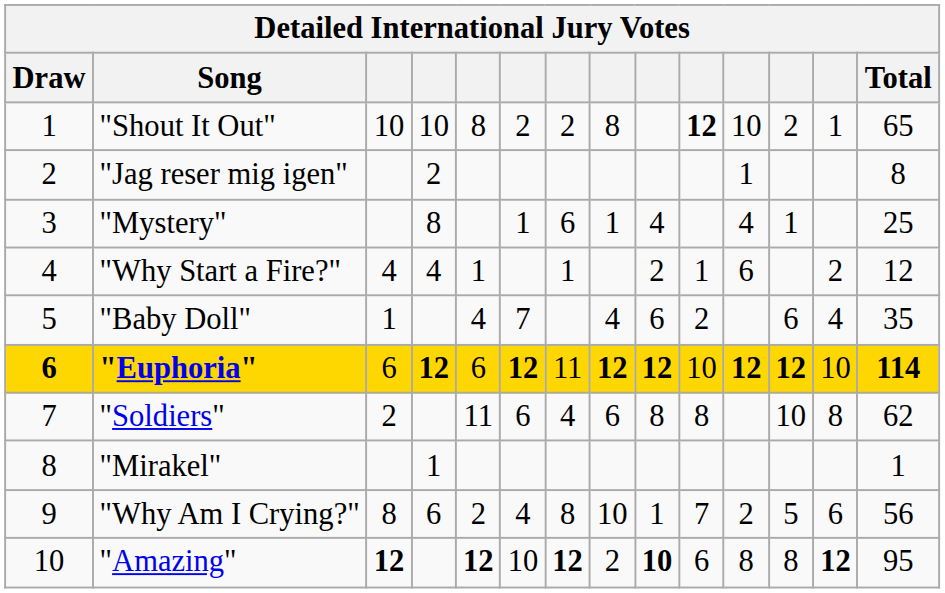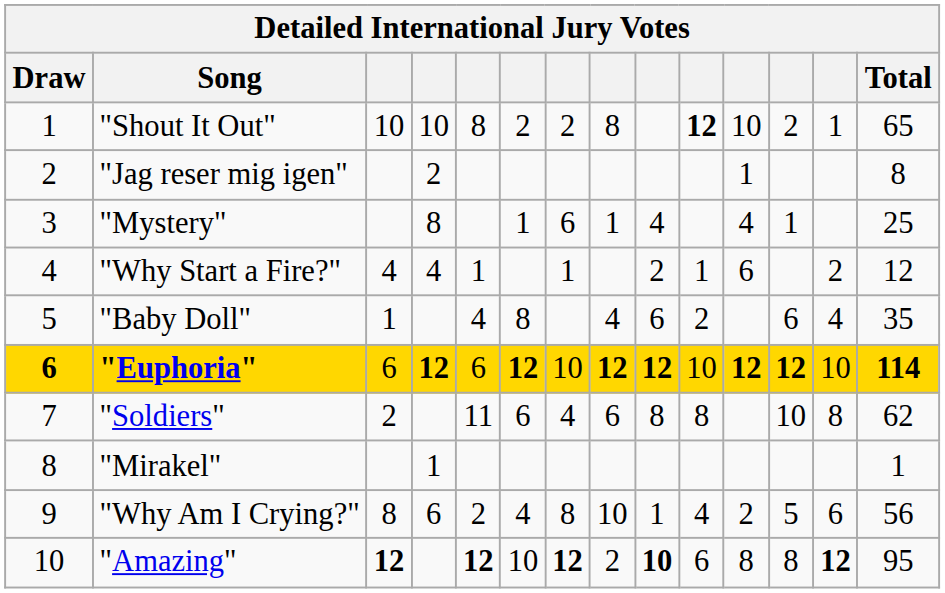 <table class="sortable wikitable" style="margin: 1em auto 1em auto; text-align:center;">
 <tr>
 <th colspan="14">Detailed International Jury Votes</th>
 </tr>
 <tr>
 <th>Draw</th>
 <th>Song</th>
 <th></th>
 <th></th>
 <th></th>
 <th></th>
 <th></th>
 <th></th>
 <th></th>
 <th></th>
 <th></th>
 <th></th>
 <th></th>
 <th>Total</th>
 </tr>
 <tr>
 <td>1</td>
 <td align="left">"Shout It Out"</td>
 <td>10</td>
 <td>10</td>
 <td>8</td>
 <td>2</td>
 <td>2</td>
 <td>8</td>
 <td></td>
 <td><strong>12</strong></td>
 <td>10</td>
 <td>2</td>
 <td>1</td>
 <td>65</td>
 </tr>
 <tr>
 <td>2</td>
 <td align="left">"Jag reser mig igen"</td>
 <td></td>
 <td>2</td>
 <td></td>
 <td></td>
 <td></td>
 <td></td>
 <td></td>
 <td></td>
 <td>1</td>
 <td></td>
 <td></td>
 <td>8</td>
 </tr>
 <tr>
 <td>3</td>
 <td align="left">"Mystery"</td>
 <td></td>
 <td>8</td>
 <td></td>
 <td>1</td>
 <td>6</td>
 <td>1</td>
 <td>4</td>
 <td></td>
 <td>4</td>
 <td>1</td>
 <td></td>
 <td>25</td>
 </tr>
 <tr>
 <td>4</td>
 <td align="left">"Why Start a Fire?"</td>
 <td>4</td>
 <td>4</td>
 <td>1</td>
 <td></td>
 <td>1</td>
 <td></td>
 <td>2</td>
 <td>1</td>
 <td>6</td>
 <td></td>
 <td>2</td>
 <td>12</td>
 </tr>
 <tr>
 <td>5</td>
 <td align="left">"Baby Doll"</td>
 <td>1</td>
 <td></td>
 <td>4</td>
-<td>7</td>
+<td>8</td>
 <td></td>
 <td>4</td>
 <td>6</td>
 <td>2</td>
 <td></td>
 <td>6</td>
 <td>4</td>
 <td>35</td>
 </tr>
 <tr style="background:gold;">
 <td><strong>6</strong></td>
 <td align="left"><strong>"<a href='#'>Euphoria</a>"</strong></td>
 <td>6</td>
 <td><strong>12</strong></td>
 <td>6</td>
 <td><strong>12</strong></td>
-<td>11</td>
+<td>10</td>
 <td><strong>12</strong></td>
 <td><strong>12</strong></td>
 <td>10</td>
 <td><strong>12</strong></td>
 <td><strong>12</strong></td>
 <td>10</td>
 <td><strong>114</strong></td>
 </tr>
 <tr>
 <td>7</td>
 <td align="left">"<a href='#'>Soldiers</a>"</td>
 <td>2</td>
 <td></td>
 <td>11</td>
 <td>6</td>
 <td>4</td>
 <td>6</td>
 <td>8</td>
 <td>8</td>
 <td></td>
 <td>10</td>
 <td>8</td>
 <td>62</td>
 </tr>
 <tr>
 <td>8</td>
 <td align="left">"Mirakel"</td>
 <td></td>
 <td>1</td>
 <td></td>
 <td></td>
 <td></td>
 <td></td>
 <td></td>
 <td></td>
 <td></td>
 <td></td>
 <td></td>
 <td>1</td>
 </tr>
 <tr>
 <td>9</td>
 <td align="left">"Why Am I Crying?"</td>
 <td>8</td>
 <td>6</td>
 <td>2</td>
 <td>4</td>
 <td>8</td>
 <td>10</td>
 <td>1</td>
-<td>7</td>
+<td>4</td>
 <td>2</td>
 <td>5</td>
 <td>6</td>
 <td>56</td>
 </tr>
 <tr>
 <td>10</td>
 <td align="left">"<a href='#'>Amazing</a>"</td>
 <td><strong>12</strong></td>
 <td></td>
 <td><strong>12</strong></td>
 <td>10</td>
 <td><strong>12</strong></td>
 <td>2</td>
 <td><strong>10</strong></td>
 <td>6</td>
 <td>8</td>
 <td>8</td>
 <td><strong>12</strong></td>
 <td>95</td>
 </tr>
 </table>
